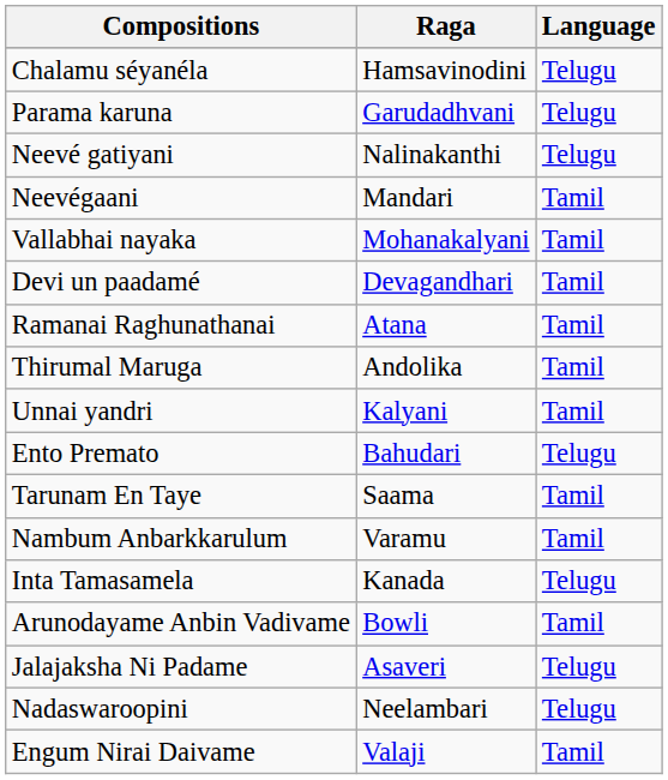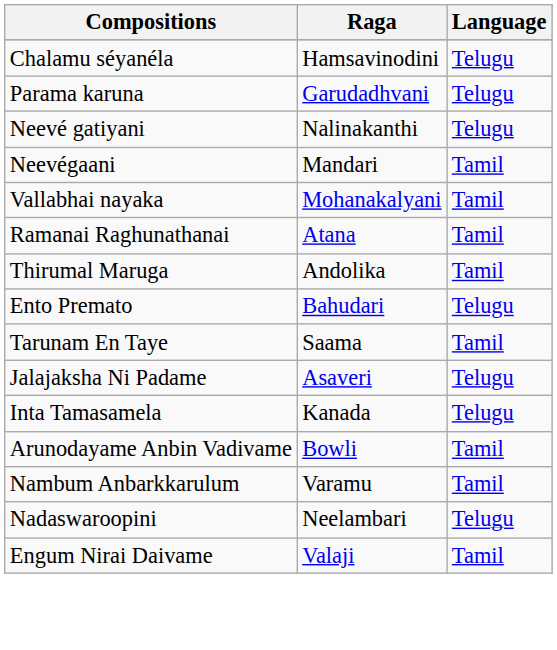 <table class="wikitable">
 <tr>
 <th>Compositions</th>
 <th>Raga</th>
 <th>Language</th>
 </tr>
 <tr>
 </tr>
 <tr>
 <td>Chalamu séyanéla</td>
 <td>Hamsavinodini</td>
 <td><a href='#'>Telugu</a></td>
 </tr>
 <tr>
 <td>Parama karuna</td>
 <td><a href='#'>Garudadhvani</a></td>
 <td><a href='#'>Telugu</a></td>
 </tr>
 <tr>
 <td>Neevé gatiyani</td>
 <td>Nalinakanthi</td>
 <td><a href='#'>Telugu</a></td>
 </tr>
 <tr>
 <td>Neevégaani</td>
 <td>Mandari</td>
 <td><a href='#'>Tamil</a></td>
 </tr>
 <tr>
 <td>Vallabhai nayaka</td>
 <td><a href='#'>Mohanakalyani</a></td>
 <td><a href='#'>Tamil</a></td>
 </tr>
 <tr>
-<td>Devi un paadamé</td>
-<td><a href='#'>Devagandhari</a></td>
-<td><a href='#'>Tamil</a></td>
-</tr>
-<tr>
 <td>Ramanai Raghunathanai</td>
 <td><a href='#'>Atana</a></td>
 <td><a href='#'>Tamil</a></td>
 </tr>
 <tr>
 <td>Thirumal Maruga    </td>
 <td>Andolika</td>
-<td><a href='#'>Tamil</a></td>
-</tr>
-<tr>
-<td>Unnai yandri</td>
-<td><a href='#'>Kalyani</a></td>
 <td><a href='#'>Tamil</a></td>
 </tr>
 <tr>
 <td>Ento Premato</td>
 <td><a href='#'>Bahudari</a></td>
 <td><a href='#'>Telugu</a></td>
 </tr>
 <tr>
 <td>Tarunam En Taye</td>
 <td>Saama</td>
 <td><a href='#'>Tamil</a></td>
 </tr>
 <tr>
-<td>Nambum Anbarkkarulum</td>
-<td>Varamu</td>
-<td><a href='#'>Tamil</a></td>
+<td>Jalajaksha Ni Padame</td>
+<td><a href='#'>Asaveri</a></td>
+<td><a href='#'>Telugu</a></td>
 </tr>
 <tr>
 <td>Inta Tamasamela</td>
 <td>Kanada</td>
 <td><a href='#'>Telugu</a></td>
 </tr>
 <tr>
 <td>Arunodayame Anbin Vadivame</td>
 <td><a href='#'>Bowli</a></td>
 <td><a href='#'>Tamil</a></td>
 </tr>
 <tr>
-<td>Jalajaksha Ni Padame</td>
-<td><a href='#'>Asaveri</a></td>
-<td><a href='#'>Telugu</a></td>
+<td>Nambum Anbarkkarulum</td>
+<td>Varamu</td>
+<td><a href='#'>Tamil</a></td>
 </tr>
 <tr>
 <td>Nadaswaroopini</td>
 <td>Neelambari</td>
 <td><a href='#'>Telugu</a></td>
 </tr>
 <tr>
 <td>Engum Nirai Daivame</td>
 <td><a href='#'>Valaji</a></td>
 <td><a href='#'>Tamil</a></td>
 </tr>
 </table>
